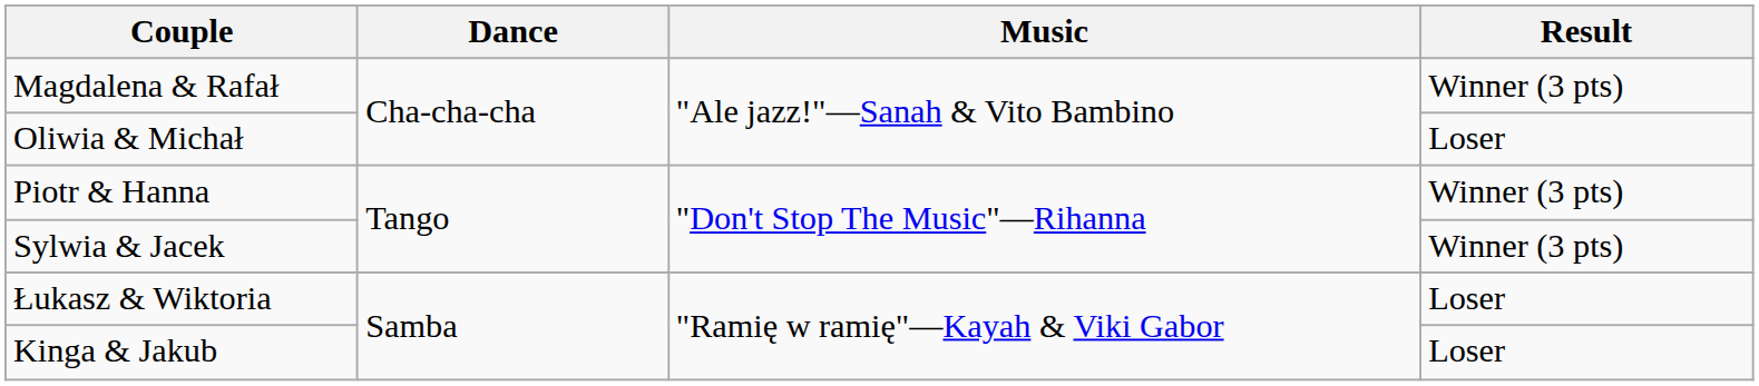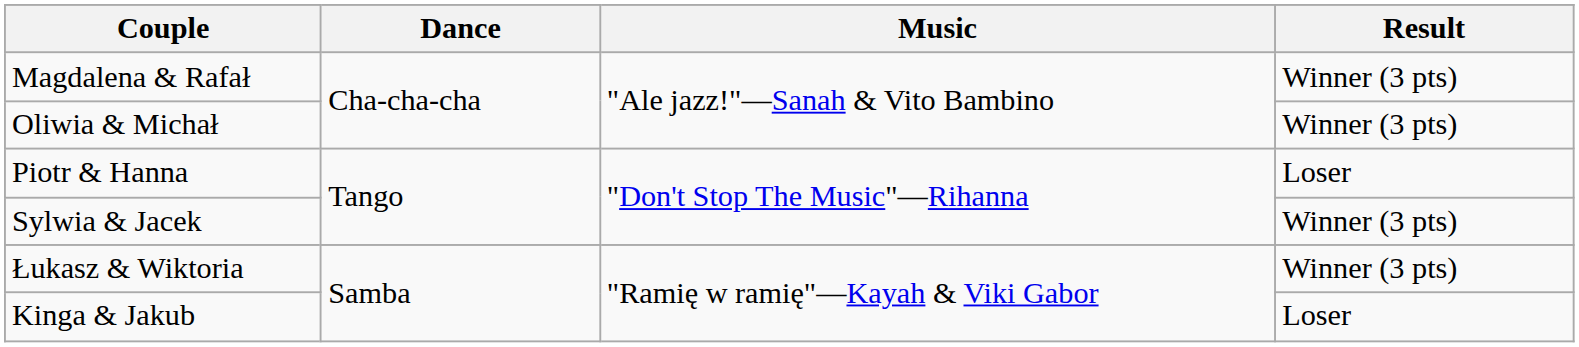 <table class="wikitable">
 <tr>
 <th style="width:160px;">Couple</th>
 <th style="width:140px;">Dance</th>
 <th style="width:350px;">Music</th>
 <th style="width:150px;">Result</th>
 </tr>
 <tr>
 <td>Magdalena & Rafał</td>
 <td rowspan=2>Cha-cha-cha</td>
 <td rowspan=2>"Ale jazz!"—<a href='#'>Sanah</a> & Vito Bambino</td>
 <td>Winner (3 pts)</td>
 </tr>
 <tr>
 <td>Oliwia & Michał</td>
-<td>Loser</td>
+<td>Winner (3 pts)</td>
 </tr>
 <tr>
 <td>Piotr & Hanna</td>
 <td rowspan=2>Tango</td>
 <td rowspan=2>"<a href='#'>Don't Stop The Music</a>"—<a href='#'>Rihanna</a></td>
-<td>Winner (3 pts)</td>
+<td>Loser</td>
 </tr>
 <tr>
 <td>Sylwia & Jacek</td>
 <td>Winner (3 pts)</td>
 </tr>
 <tr>
 <td>Łukasz & Wiktoria</td>
 <td rowspan=2>Samba</td>
 <td rowspan=2>"Ramię w ramię"—<a href='#'>Kayah</a> & <a href='#'>Viki Gabor</a></td>
-<td>Loser</td>
+<td>Winner (3 pts)</td>
 </tr>
 <tr>
 <td>Kinga & Jakub</td>
 <td>Loser</td>
 </tr>
 </table>
